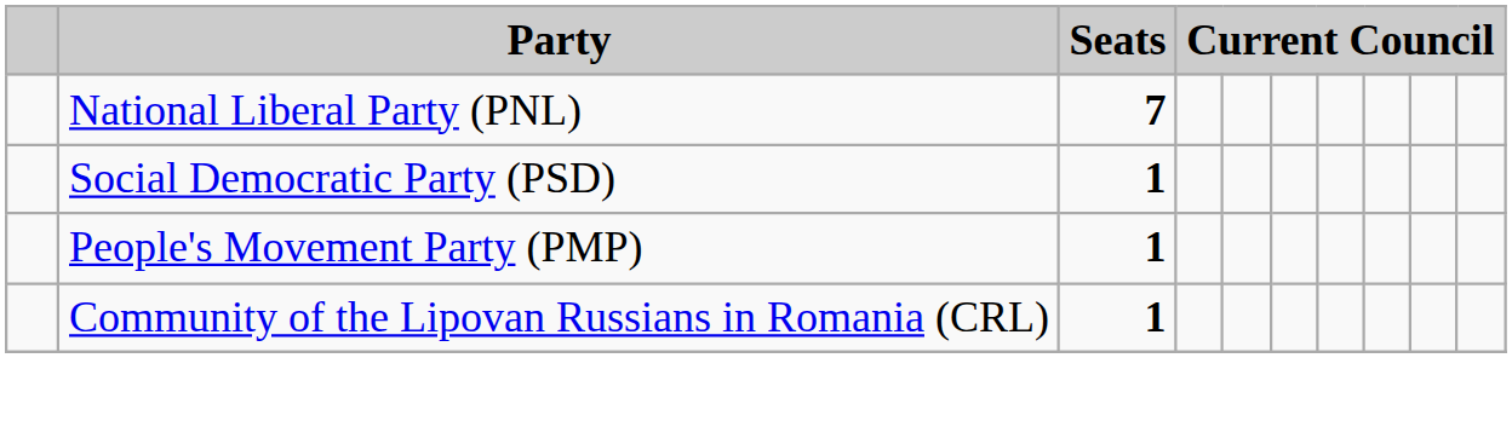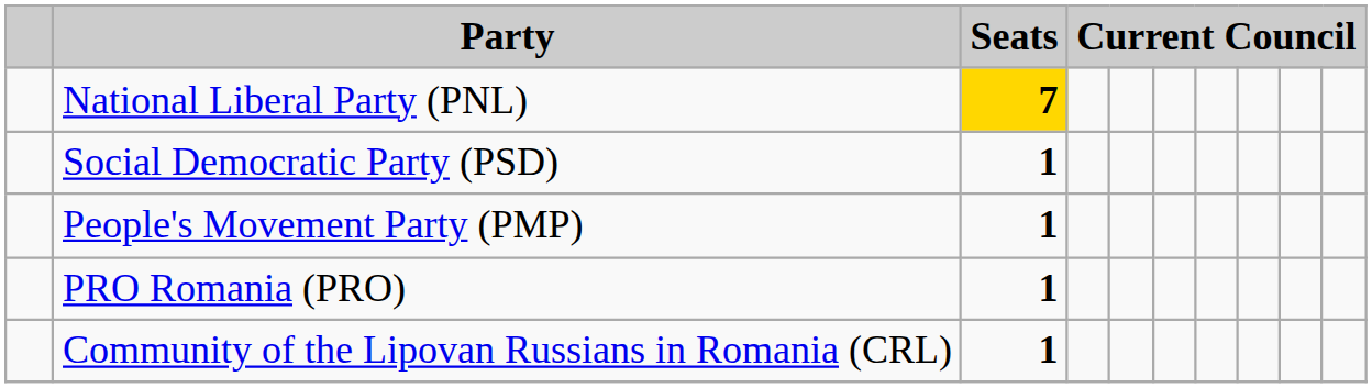 <table class="wikitable">
 <tr>
 <th style="background:#ccc">   </th>
 <th style="background:#ccc">Party</th>
 <th style="background:#ccc">Seats</th>
 <th style="background:#ccc" colspan="7">Current Council</th>
 </tr>
 <tr>
 <td>  </td>
 <td><a href='#'>National Liberal Party</a> (PNL)</td>
-<td style="text-align: right"><strong>7</strong></td>
+<td style="background: gold; text-align: right"><strong>7</strong></td>
 <td>  </td>
 <td>  </td>
 <td>  </td>
 <td>  </td>
 <td>  </td>
 <td>  </td>
 <td>  </td>
 </tr>
 <tr>
 <td>  </td>
 <td><a href='#'>Social Democratic Party</a> (PSD)</td>
 <td style="text-align: right"><strong>1</strong></td>
 <td>  </td>
 <td> </td>
 <td> </td>
 <td> </td>
 <td> </td>
 <td> </td>
 <td> </td>
 </tr>
 <tr>
 <td>  </td>
 <td><a href='#'>People's Movement Party</a> (PMP)</td>
 <td style="text-align: right"><strong>1</strong></td>
 <td>  </td>
 <td> </td>
 <td> </td>
 <td> </td>
 <td> </td>
 <td> </td>
 <td> </td>
 </tr>
 <tr>
 <td>  </td>
+<td><a href='#'>PRO Romania</a> (PRO)</td>
+<td style="text-align: right"><strong>1</strong></td>
+<td>  </td>
+<td> </td>
+<td> </td>
+<td> </td>
+<td> </td>
+<td> </td>
+<td> </td>
+</tr>
+<tr>
+<td>  </td>
 <td><a href='#'>Community of the Lipovan Russians in Romania</a> (CRL)</td>
 <td style="text-align: right"><strong>1</strong></td>
 <td>  </td>
 <td> </td>
 <td> </td>
 <td> </td>
 <td> </td>
 <td> </td>
 <td> </td>
 </tr>
 <tr>
 </tr>
 </table>
